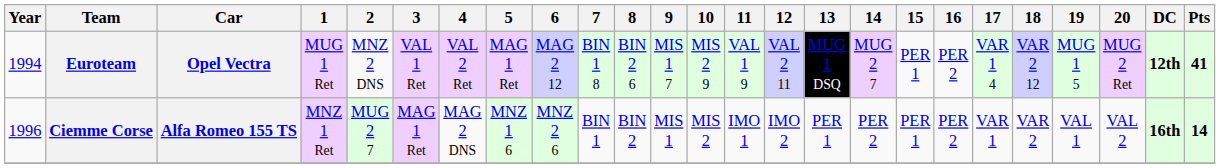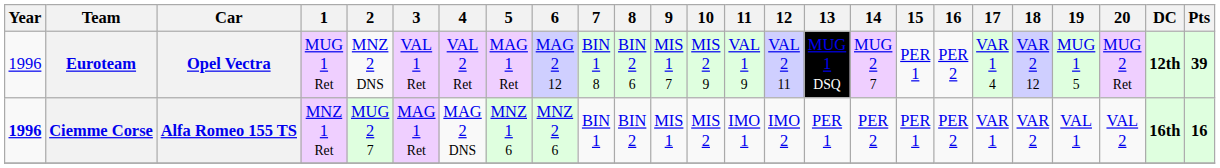 <table class="wikitable" style="text-align:center; font-size:85%">
 <tr>
 <th>Year</th>
 <th>Team</th>
 <th>Car</th>
 <th>1</th>
 <th>2</th>
 <th>3</th>
 <th>4</th>
 <th>5</th>
 <th>6</th>
 <th>7</th>
 <th>8</th>
 <th>9</th>
 <th>10</th>
 <th>11</th>
 <th>12</th>
 <th>13</th>
 <th>14</th>
 <th>15</th>
 <th>16</th>
 <th>17</th>
 <th>18</th>
 <th>19</th>
 <th>20</th>
 <th>DC</th>
 <th>Pts</th>
 </tr>
 <tr>
-<td><a href='#'>1994</a></td>
+<td><a href='#'>1996</a></td>
 <th><a href='#'>Euroteam</a></th>
 <th><a href='#'>Opel Vectra</a></th>
 <td style="background:#efcfff;"><a href='#'>MUG<br>1</a><br><small>Ret</small></td>
 <td><a href='#'>MNZ<br>2</a><br><small>DNS</small></td>
 <td style="background:#efcfff;"><a href='#'>VAL<br>1</a><br><small>Ret</small></td>
 <td style="background:#efcfff;"><a href='#'>VAL<br>2</a><br><small>Ret</small></td>
 <td style="background:#efcfff;"><a href='#'>MAG<br>1</a><br><small>Ret</small></td>
 <td style="background:#CFCFFF;"><a href='#'>MAG<br>2</a><br><small>12</small></td>
 <td style="background:#DFFFDF;"><a href='#'>BIN<br>1</a><br><small>8</small></td>
 <td style="background:#DFFFDF;"><a href='#'>BIN<br>2</a><br><small>6</small></td>
 <td style="background:#DFFFDF;"><a href='#'>MIS<br>1</a><br><small>7</small></td>
 <td style="background:#DFFFDF;"><a href='#'>MIS<br>2</a><br><small>9</small></td>
 <td style="background:#DFFFDF;"><a href='#'>VAL<br>1</a><br><small>9</small></td>
 <td style="background:#CFCFFF;"><a href='#'>VAL<br>2</a><br><small>11</small></td>
 <td style="background:black; color:white"><a href='#'><span>MUG<br>1</span></a><br><small>DSQ</small></td>
 <td style="background:#EFCFFF;"><a href='#'>MUG<br>2</a><br><small>7</small></td>
 <td><a href='#'>PER<br>1</a><br></td>
 <td><a href='#'>PER<br>2</a><br></td>
 <td style="background:#DFFFDF;"><a href='#'>VAR<br>1</a><br><small>4</small></td>
 <td style="background:#CFCFFF;"><a href='#'>VAR<br>2</a><br><small>12</small></td>
 <td style="background:#DFFFDF;"><a href='#'>MUG<br>1</a><br><small>5</small></td>
 <td style="background:#efcfff;"><a href='#'>MUG<br>2</a><br><small>Ret</small></td>
 <th style="background:#dfffdf;">12th</th>
-<th style="background:#dfffdf;">41</th>
+<th style="background:#dfffdf;">39</th>
 </tr>
 <tr>
-<td><a href='#'>1996</a></td>
+<td><strong><a href='#'>1996</a></strong></td>
 <th><a href='#'>Ciemme Corse</a></th>
 <th><a href='#'>Alfa Romeo 155 TS</a></th>
 <td style="background:#efcfff;"><a href='#'>MNZ<br>1</a><br><small>Ret</small></td>
 <td style="background:#DFFFDF;"><a href='#'>MUG<br>2</a><br><small>7</small></td>
 <td style="background:#efcfff;"><a href='#'>MAG<br>1</a><br><small>Ret</small></td>
 <td><a href='#'>MAG<br>2</a><br><small>DNS</small></td>
 <td style="background:#DFFFDF;"><a href='#'>MNZ<br>1</a><br><small>6</small></td>
 <td style="background:#DFFFDF;"><a href='#'>MNZ<br>2</a><br><small>6</small></td>
 <td><a href='#'>BIN<br>1</a><br></td>
 <td><a href='#'>BIN<br>2</a><br></td>
 <td><a href='#'>MIS<br>1</a><br></td>
 <td><a href='#'>MIS<br>2</a><br></td>
 <td><a href='#'>IMO<br>1</a><br></td>
 <td><a href='#'>IMO<br>2</a><br></td>
 <td><a href='#'>PER<br>1</a><br></td>
 <td><a href='#'>PER<br>2</a><br></td>
 <td><a href='#'>PER<br>1</a><br></td>
 <td><a href='#'>PER<br>2</a><br></td>
 <td><a href='#'>VAR<br>1</a><br></td>
 <td><a href='#'>VAR<br>2</a><br></td>
 <td><a href='#'>VAL<br>1</a><br></td>
 <td><a href='#'>VAL<br>2</a><br></td>
 <th style="background:#dfffdf;">16th</th>
-<th style="background:#dfffdf;">14</th>
+<th style="background:#dfffdf;">16</th>
 </tr>
 <tr>
 </tr>
 </table>
